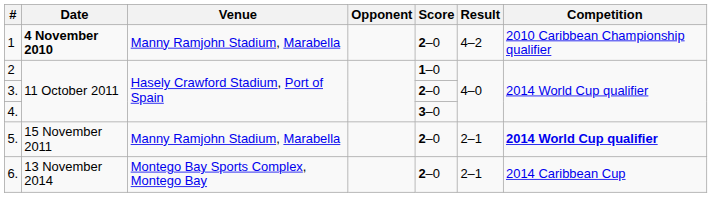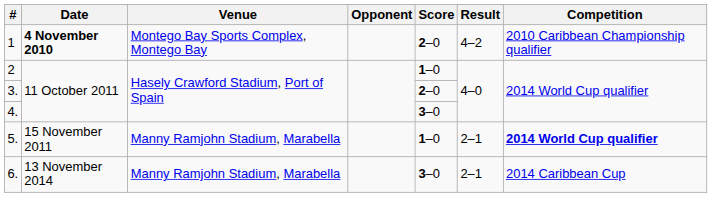 <table class="wikitable">
 <tr>
 <th>#</th>
 <th>Date</th>
 <th>Venue</th>
 <th>Opponent</th>
 <th>Score</th>
 <th>Result</th>
 <th>Competition</th>
 </tr>
 <tr>
 <td>1</td>
 <td><strong>4 November 2010</strong></td>
-<td><a href='#'>Manny Ramjohn Stadium</a>, <a href='#'>Marabella</a></td>
+<td><a href='#'>Montego Bay Sports Complex</a>, <a href='#'>Montego Bay</a></td>
 <td></td>
 <td><strong>2</strong>–0</td>
 <td>4–2</td>
 <td><a href='#'>2010 Caribbean Championship qualifier</a></td>
 </tr>
 <tr>
 <td>2</td>
 <td rowspan="3">11 October 2011</td>
 <td rowspan="3"><a href='#'>Hasely Crawford Stadium</a>, <a href='#'>Port of Spain</a></td>
 <td rowspan="3"></td>
 <td><strong>1</strong>–0</td>
 <td rowspan="3">4–0</td>
 <td rowspan="3"><a href='#'>2014 World Cup qualifier</a></td>
 </tr>
 <tr>
 <td>3.</td>
 <td><strong>2</strong>–0</td>
 </tr>
 <tr>
 <td>4.</td>
 <td><strong>3</strong>–0</td>
 </tr>
 <tr>
 <td>5.</td>
 <td>15 November 2011</td>
 <td><a href='#'>Manny Ramjohn Stadium</a>, <a href='#'>Marabella</a></td>
 <td></td>
-<td><strong>2</strong>–0</td>
+<td><strong>1</strong>–0</td>
 <td>2–1</td>
 <td><strong><a href='#'>2014 World Cup qualifier</a></strong></td>
 </tr>
 <tr>
 <td>6.</td>
 <td>13 November 2014</td>
-<td><a href='#'>Montego Bay Sports Complex</a>, <a href='#'>Montego Bay</a></td>
+<td><a href='#'>Manny Ramjohn Stadium</a>, <a href='#'>Marabella</a></td>
 <td></td>
-<td><strong>2</strong>–0</td>
+<td><strong>3</strong>–0</td>
 <td>2–1</td>
 <td><a href='#'>2014 Caribbean Cup</a></td>
 </tr>
 </table>
